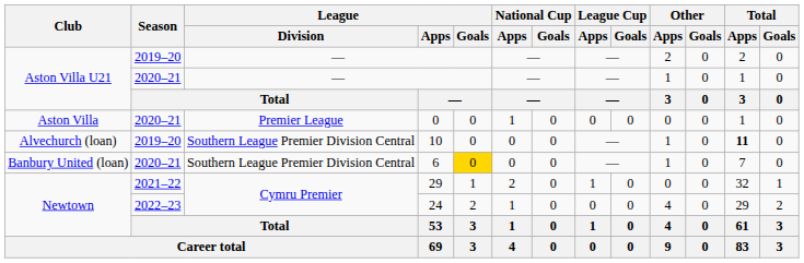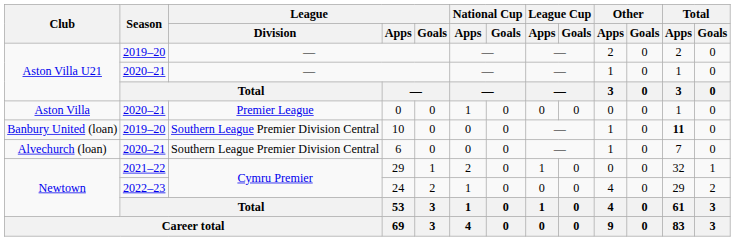 <table class=wikitable style="text-align: center">
 <tr>
 <th rowspan="2">Club</th>
 <th rowspan="2">Season</th>
 <th colspan="3">League</th>
 <th colspan="2">National Cup</th>
 <th colspan="2">League Cup</th>
 <th colspan="2">Other</th>
 <th colspan="2">Total</th>
 </tr>
 <tr>
 <th>Division</th>
 <th>Apps</th>
 <th>Goals</th>
 <th>Apps</th>
 <th>Goals</th>
 <th>Apps</th>
 <th>Goals</th>
 <th>Apps</th>
 <th>Goals</th>
 <th>Apps</th>
 <th>Goals</th>
 </tr>
 <tr>
 <td rowspan="3"><a href='#'>Aston Villa U21</a></td>
 <td><a href='#'>2019–20</a></td>
 <td colspan="3">—</td>
 <td colspan="2">—</td>
 <td colspan="2">—</td>
 <td>2</td>
 <td>0</td>
 <td>2</td>
 <td>0</td>
 </tr>
 <tr>
 <td><a href='#'>2020–21</a></td>
 <td colspan="3">—</td>
 <td colspan="2">—</td>
 <td colspan="2">—</td>
 <td>1</td>
 <td>0</td>
 <td>1</td>
 <td>0</td>
 </tr>
 <tr>
 <th colspan="2">Total</th>
 <th colspan="2">—</th>
 <th colspan="2">—</th>
 <th colspan="2">—</th>
 <th>3</th>
 <th>0</th>
 <th>3</th>
 <th>0</th>
 </tr>
 <tr>
 <td><a href='#'>Aston Villa</a></td>
 <td><a href='#'>2020–21</a></td>
 <td><a href='#'>Premier League</a></td>
 <td>0</td>
 <td>0</td>
 <td>1</td>
 <td>0</td>
 <td>0</td>
 <td>0</td>
 <td>0</td>
 <td>0</td>
 <td>1</td>
 <td>0</td>
 </tr>
 <tr>
-<td><a href='#'>Alvechurch</a> (loan)</td>
+<td><a href='#'>Banbury United</a> (loan)</td>
 <td><a href='#'>2019–20</a></td>
 <td><a href='#'>Southern League</a> Premier Division Central</td>
 <td>10</td>
 <td>0</td>
 <td>0</td>
 <td>0</td>
 <td colspan="2">—</td>
 <td>1</td>
 <td>0</td>
 <td><strong>11</strong></td>
 <td>0</td>
 </tr>
 <tr>
-<td><a href='#'>Banbury United</a> (loan)</td>
+<td><a href='#'>Alvechurch</a> (loan)</td>
 <td><a href='#'>2020–21</a></td>
 <td>Southern League Premier Division Central</td>
 <td>6</td>
-<td style="background: gold;">0</td>
+<td>0</td>
 <td>0</td>
 <td>0</td>
 <td colspan="2">—</td>
 <td>1</td>
 <td>0</td>
 <td>7</td>
 <td>0</td>
 </tr>
 <tr>
 <td rowspan="3"><a href='#'>Newtown</a></td>
 <td><a href='#'>2021–22</a></td>
 <td rowspan="2"><a href='#'>Cymru Premier</a></td>
 <td>29</td>
 <td>1</td>
 <td>2</td>
 <td>0</td>
 <td>1</td>
 <td>0</td>
 <td>0</td>
 <td>0</td>
 <td>32</td>
 <td>1</td>
 </tr>
 <tr>
 <td><a href='#'>2022–23</a></td>
 <td>24</td>
 <td>2</td>
 <td>1</td>
 <td>0</td>
 <td>0</td>
 <td>0</td>
 <td>4</td>
 <td>0</td>
 <td>29</td>
 <td>2</td>
 </tr>
 <tr>
 <th colspan="2">Total</th>
 <th>53</th>
 <th>3</th>
 <th>1</th>
 <th>0</th>
 <th>1</th>
 <th>0</th>
 <th>4</th>
 <th>0</th>
 <th>61</th>
 <th>3</th>
 </tr>
 <tr>
 <th colspan="3">Career total</th>
 <th>69</th>
 <th>3</th>
 <th>4</th>
 <th>0</th>
 <th>0</th>
 <th>0</th>
 <th>9</th>
 <th>0</th>
 <th>83</th>
 <th>3</th>
 </tr>
 </table>
